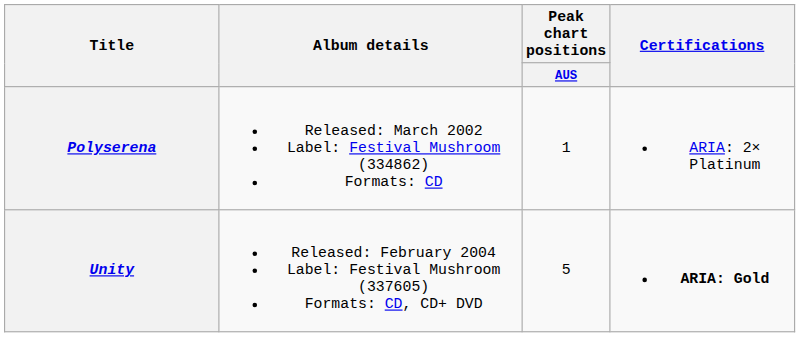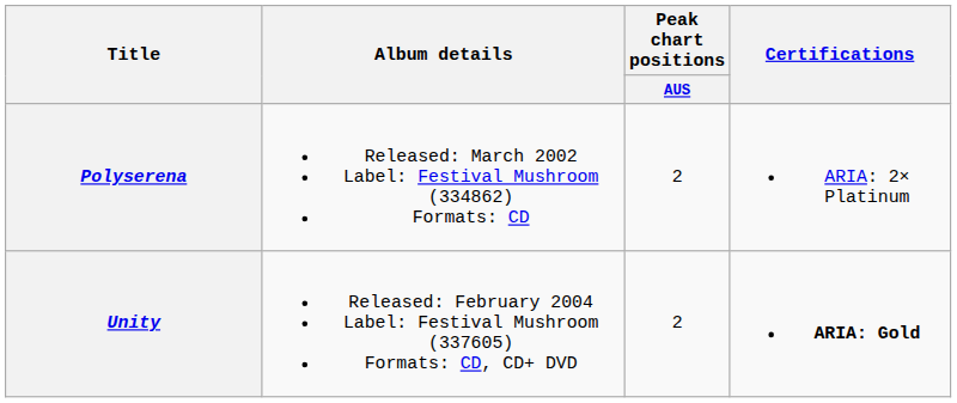 <table class="wikitable plainrowheaders" style="text-align:center;">
 <tr>
 <th scope="col" rowspan="2" style="width:14em;">Title</th>
 <th scope="col" rowspan="2" style="width:20em;">Album details</th>
 <th scope="col" colspan="1">Peak chart positions</th>
 <th scope="col" rowspan="2" style="width:12em;"><a href='#'>Certifications</a></th>
 </tr>
 <tr>
 <th align="center" width="40"><small><a href='#'>AUS</a></small><br></th>
 </tr>
 <tr>
 <th scope="row"><em><a href='#'>Polyserena</a></em></th>
 <td><br><ul><li>Released: March 2002</li><li>Label: <a href='#'>Festival Mushroom</a> (334862)</li><li>Formats: <a href='#'>CD</a></li></ul></td>
-<td>1</td>
+<td>2</td>
 <td><br><ul><li><a href='#'>ARIA</a>: 2× Platinum</li></ul></td>
 </tr>
 <tr>
 <th scope="row"><em><a href='#'>Unity</a></em></th>
 <td><br><ul><li>Released: February 2004</li><li>Label: Festival Mushroom (337605)</li><li>Formats: <a href='#'>CD</a>, CD+ DVD</li></ul></td>
-<td>5</td>
+<td>2</td>
 <td><strong><br><ul><li>ARIA: Gold</li></ul></strong></td>
 </tr>
 </table>
